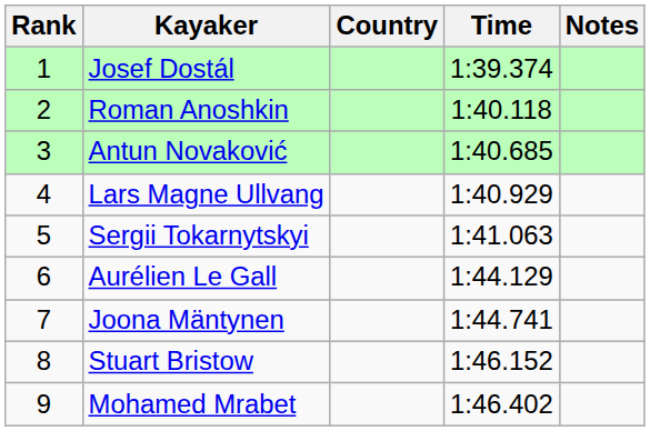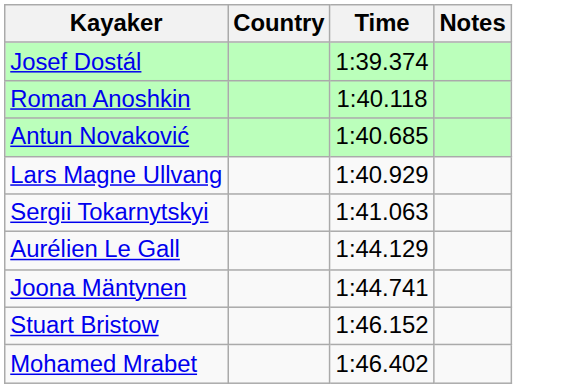 <table class="wikitable" style="text-align:center">
 <tr>
-<th>Rank</th>
 <th>Kayaker</th>
 <th>Country</th>
 <th>Time</th>
 <th>Notes</th>
 </tr>
 <tr bgcolor=bbffbb>
-<td>1</td>
 <td align="left"><a href='#'>Josef Dostál</a></td>
 <td align="left"></td>
 <td>1:39.374</td>
 <td></td>
 </tr>
 <tr bgcolor=bbffbb>
-<td>2</td>
 <td align="left"><a href='#'>Roman Anoshkin</a></td>
 <td align="left"></td>
 <td>1:40.118</td>
 <td></td>
 </tr>
 <tr bgcolor=bbffbb>
-<td>3</td>
 <td align="left"><a href='#'>Antun Novaković</a></td>
 <td align="left"></td>
 <td>1:40.685</td>
 <td></td>
 </tr>
 <tr>
-<td>4</td>
 <td align="left"><a href='#'>Lars Magne Ullvang</a></td>
 <td align="left"></td>
 <td>1:40.929</td>
 <td></td>
 </tr>
 <tr>
-<td>5</td>
 <td align="left"><a href='#'>Sergii Tokarnytskyi</a></td>
 <td align="left"></td>
 <td>1:41.063</td>
 <td></td>
 </tr>
 <tr>
-<td>6</td>
 <td align="left"><a href='#'>Aurélien Le Gall</a></td>
 <td align="left"></td>
 <td>1:44.129</td>
 <td></td>
 </tr>
 <tr>
-<td>7</td>
 <td align="left"><a href='#'>Joona Mäntynen</a></td>
 <td align="left"></td>
 <td>1:44.741</td>
 <td></td>
 </tr>
 <tr>
-<td>8</td>
 <td align="left"><a href='#'>Stuart Bristow</a></td>
 <td align="left"></td>
 <td>1:46.152</td>
 <td></td>
 </tr>
 <tr>
-<td>9</td>
 <td align="left"><a href='#'>Mohamed Mrabet</a></td>
 <td align="left"></td>
 <td>1:46.402</td>
 <td></td>
 </tr>
 </table>
